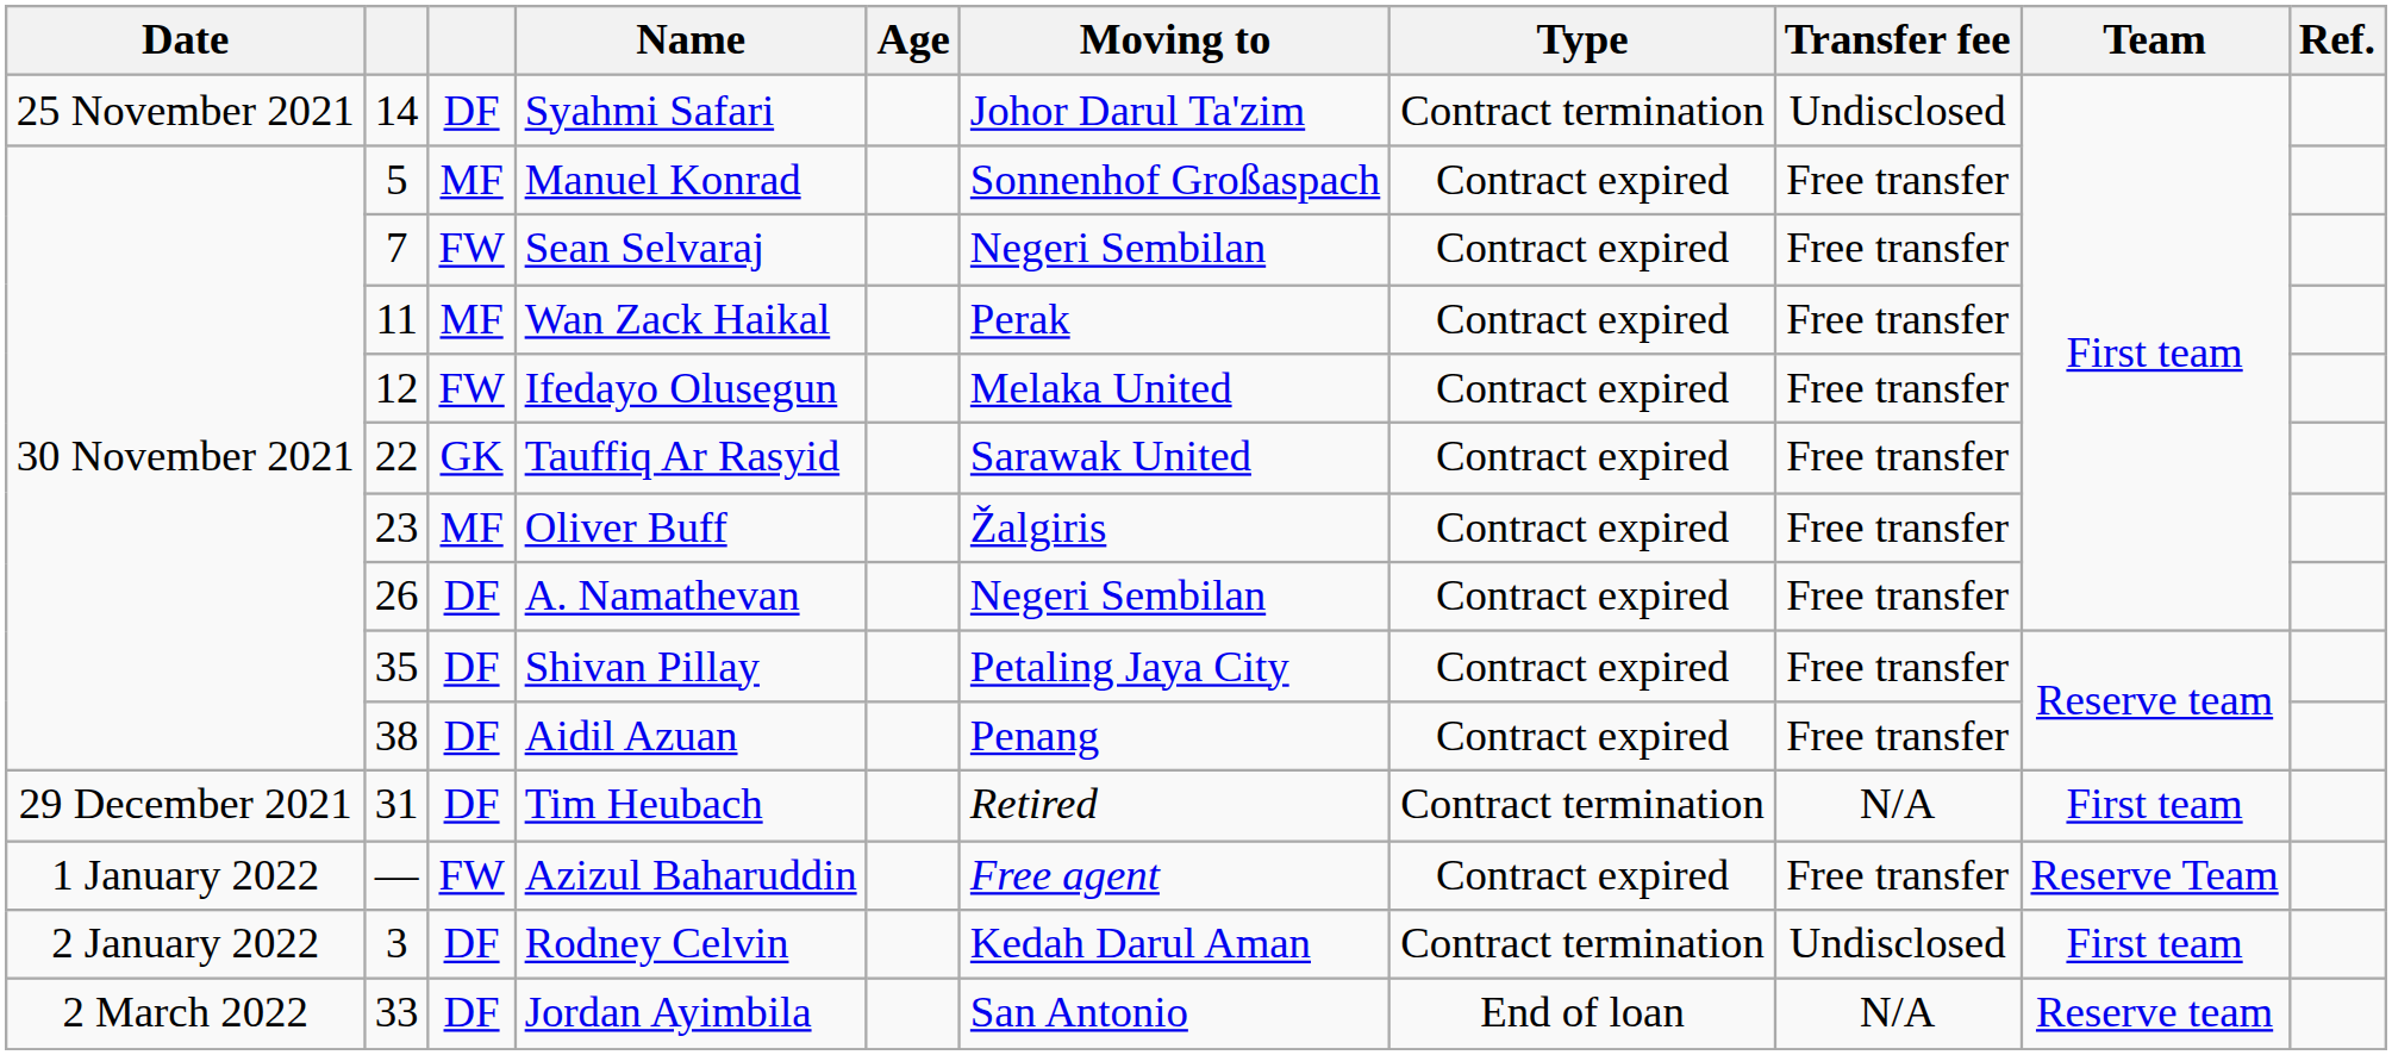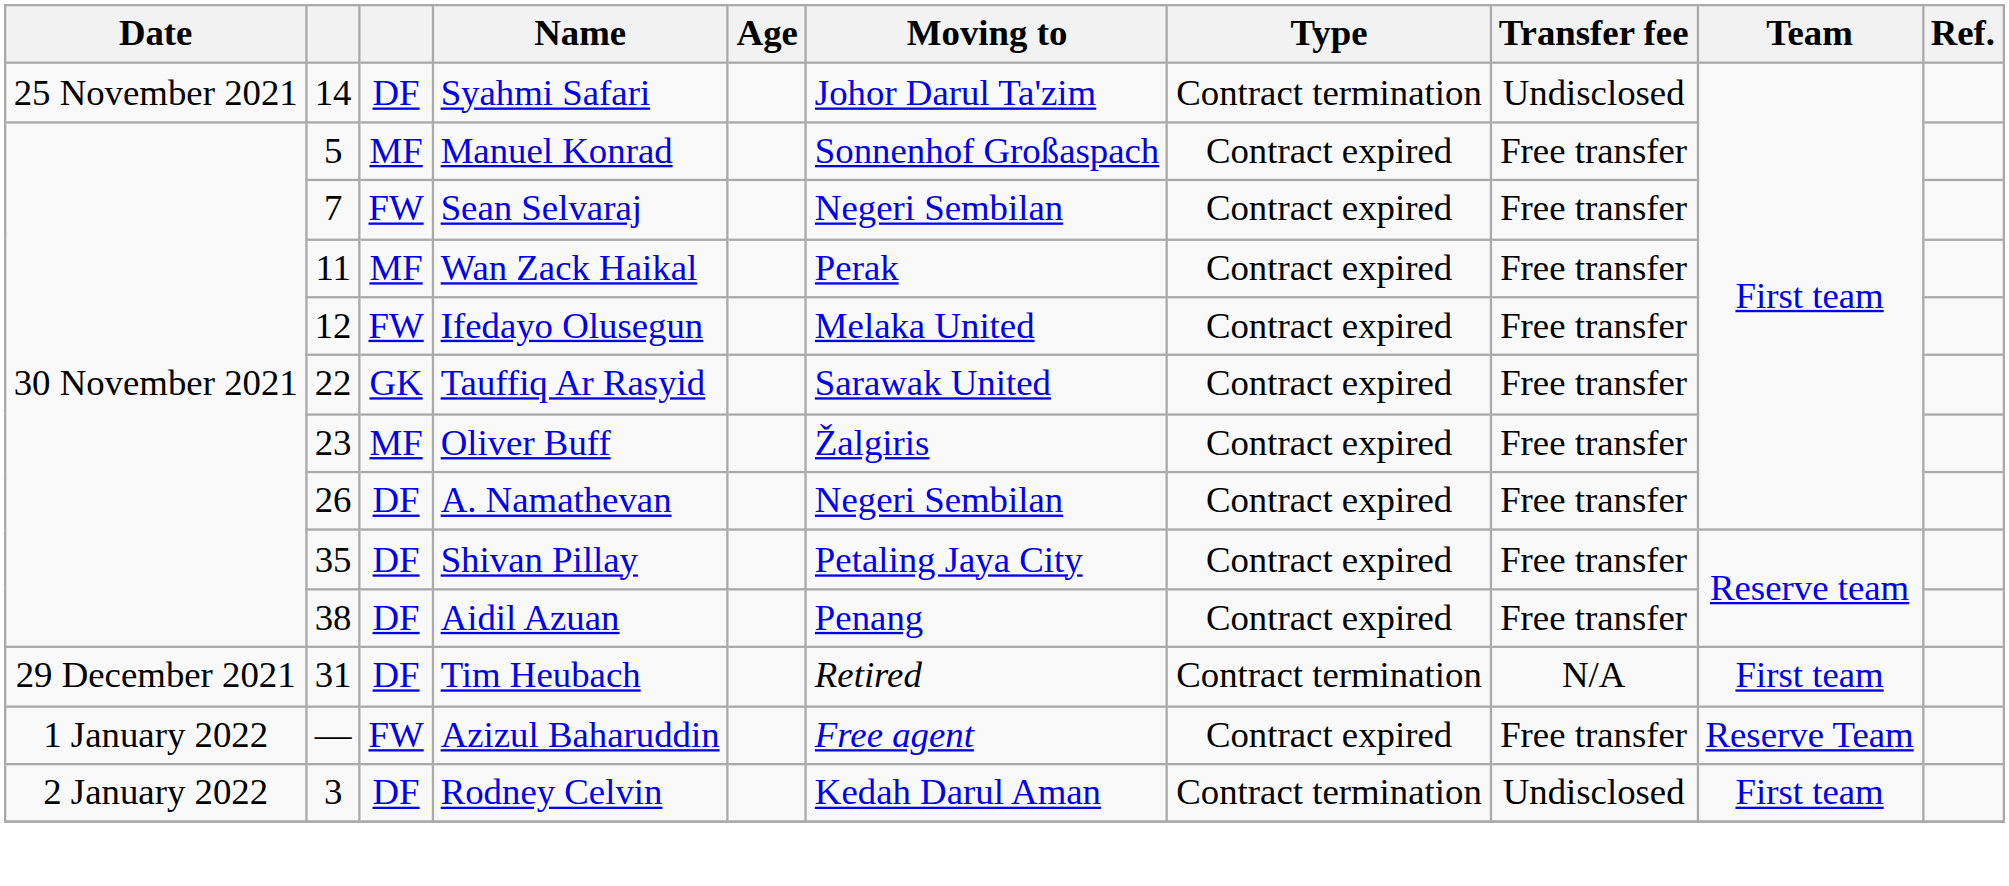 <table class="wikitable sortable" style="text-align:center; font-size:100%; ">
 <tr>
 <th>Date</th>
 <th></th>
 <th></th>
 <th>Name</th>
 <th>Age</th>
 <th>Moving to</th>
 <th>Type</th>
 <th>Transfer fee</th>
 <th>Team</th>
 <th>Ref.</th>
 </tr>
 <tr>
 <td>25 November 2021</td>
 <td>14</td>
 <td><a href='#'>DF</a></td>
 <td style="text-align:left"> <a href='#'>Syahmi Safari</a></td>
 <td></td>
 <td style="text-align:left"> <a href='#'>Johor Darul Ta'zim</a></td>
 <td>Contract termination</td>
 <td>Undisclosed</td>
 <td rowspan="8"><a href='#'>First team</a></td>
 <td></td>
 </tr>
 <tr>
 <td rowspan="9">30 November 2021</td>
 <td>5</td>
 <td><a href='#'>MF</a></td>
 <td style="text-align:left"> <a href='#'>Manuel Konrad</a></td>
 <td></td>
 <td style="text-align:left"> <a href='#'>Sonnenhof Großaspach</a></td>
 <td>Contract expired</td>
 <td>Free transfer</td>
 <td></td>
 </tr>
 <tr>
 <td>7</td>
 <td><a href='#'>FW</a></td>
 <td style="text-align:left"> <a href='#'>Sean Selvaraj</a></td>
 <td></td>
 <td style="text-align:left"> <a href='#'>Negeri Sembilan</a></td>
 <td>Contract expired</td>
 <td>Free transfer</td>
 <td></td>
 </tr>
 <tr>
 <td>11</td>
 <td><a href='#'>MF</a></td>
 <td style="text-align:left"> <a href='#'>Wan Zack Haikal</a></td>
 <td></td>
 <td style="text-align:left"> <a href='#'>Perak</a></td>
 <td>Contract expired</td>
 <td>Free transfer</td>
 <td></td>
 </tr>
 <tr>
 <td>12</td>
 <td><a href='#'>FW</a></td>
 <td style="text-align:left"> <a href='#'>Ifedayo Olusegun</a></td>
 <td></td>
 <td style="text-align:left"> <a href='#'>Melaka United</a></td>
 <td>Contract expired</td>
 <td>Free transfer</td>
 <td></td>
 </tr>
 <tr>
 <td>22</td>
 <td><a href='#'>GK</a></td>
 <td style="text-align:left"> <a href='#'>Tauffiq Ar Rasyid</a></td>
 <td></td>
 <td style="text-align:left"> <a href='#'>Sarawak United</a></td>
 <td>Contract expired</td>
 <td>Free transfer</td>
 <td></td>
 </tr>
 <tr>
 <td>23</td>
 <td><a href='#'>MF</a></td>
 <td style="text-align:left"> <a href='#'>Oliver Buff</a></td>
 <td></td>
 <td style="text-align:left"> <a href='#'>Žalgiris</a></td>
 <td>Contract expired</td>
 <td>Free transfer</td>
 <td></td>
 </tr>
 <tr>
 <td>26</td>
 <td><a href='#'>DF</a></td>
 <td style="text-align:left"> <a href='#'>A. Namathevan</a></td>
 <td></td>
 <td style="text-align:left"> <a href='#'>Negeri Sembilan</a></td>
 <td>Contract expired</td>
 <td>Free transfer</td>
 <td></td>
 </tr>
 <tr>
 <td>35</td>
 <td><a href='#'>DF</a></td>
 <td style="text-align:left"> <a href='#'>Shivan Pillay</a></td>
 <td></td>
 <td style="text-align:left"> <a href='#'>Petaling Jaya City</a></td>
 <td>Contract expired</td>
 <td>Free transfer</td>
 <td rowspan="2"><a href='#'>Reserve team</a></td>
 <td></td>
 </tr>
 <tr>
 <td>38</td>
 <td><a href='#'>DF</a></td>
 <td style="text-align:left"> <a href='#'>Aidil Azuan</a></td>
 <td></td>
 <td style="text-align:left"> <a href='#'>Penang</a></td>
 <td>Contract expired</td>
 <td>Free transfer</td>
 <td></td>
 </tr>
 <tr>
 <td>29 December 2021</td>
 <td>31</td>
 <td><a href='#'>DF</a></td>
 <td style="text-align:left"> <a href='#'>Tim Heubach</a></td>
 <td></td>
 <td style="text-align:left"><em>Retired</em></td>
 <td>Contract termination</td>
 <td>N/A</td>
 <td><a href='#'>First team</a></td>
 <td></td>
 </tr>
 <tr>
 <td>1 January 2022</td>
 <td>—</td>
 <td><a href='#'>FW</a></td>
 <td style="text-align:left"> <a href='#'>Azizul Baharuddin</a></td>
 <td></td>
 <td style="text-align:left"><em><a href='#'>Free agent</a></em></td>
 <td>Contract expired</td>
 <td>Free transfer</td>
 <td><a href='#'>Reserve Team</a></td>
 <td></td>
 </tr>
 <tr>
 <td>2 January 2022</td>
 <td>3</td>
 <td><a href='#'>DF</a></td>
 <td style="text-align:left"> <a href='#'>Rodney Celvin</a></td>
 <td></td>
 <td style="text-align:left"> <a href='#'>Kedah Darul Aman</a></td>
 <td>Contract termination</td>
 <td>Undisclosed</td>
 <td><a href='#'>First team</a></td>
 <td></td>
 </tr>
 <tr>
-<td>2 March 2022</td>
-<td>33</td>
-<td><a href='#'>DF</a></td>
-<td style="text-align:left"> <a href='#'>Jordan Ayimbila</a></td>
-<td></td>
-<td style="text-align:left"> <a href='#'>San Antonio</a></td>
-<td>End of loan</td>
-<td>N/A</td>
-<td><a href='#'>Reserve team</a></td>
-<td></td>
-</tr>
-<tr>
 </tr>
 </table>
